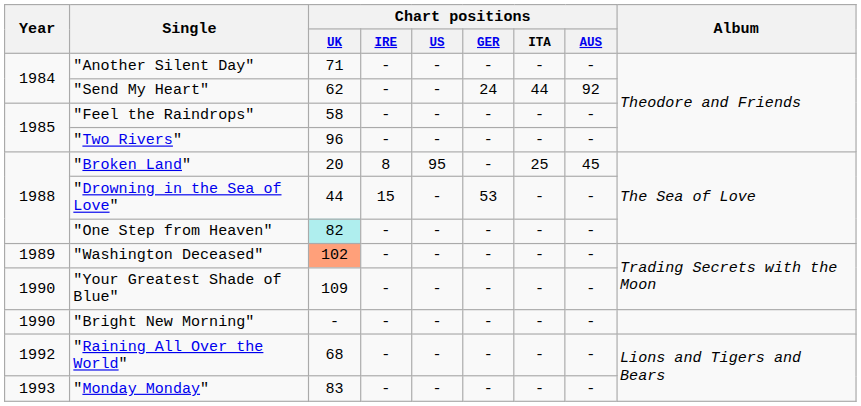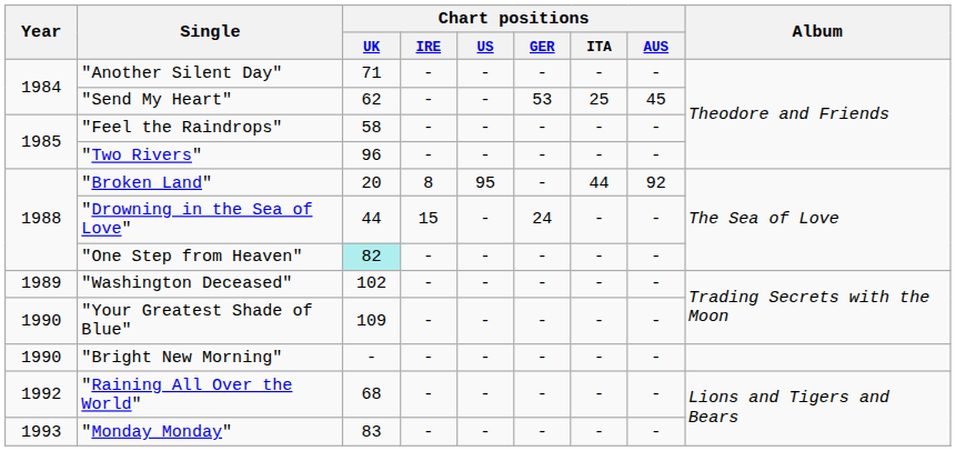 <table class="wikitable">
 <tr>
 <th rowspan="2" style="width:50px; text-align:center;">Year</th>
 <th rowspan="2" style="width:200px; text-align:center;">Single</th>
 <th colspan="6" style="width:50px; text-align:center;">Chart positions</th>
 <th rowspan="2" style="width:200px; text-align:center;">Album</th>
 </tr>
 <tr>
 <th width="38"><small><a href='#'>UK</a><br></small></th>
 <th width="38"><small><a href='#'>IRE</a></small></th>
 <th width="38"><small><a href='#'>US</a></small></th>
 <th width="38"><small><a href='#'>GER</a></small></th>
 <th width="38"><small>ITA</small></th>
 <th width="38"><small><a href='#'>AUS</a><br></small></th>
 </tr>
 <tr>
 <td style="text-align:center;" rowspan="2">1984</td>
 <td align="left">"Another Silent Day"</td>
 <td style="text-align:center;">71</td>
 <td style="text-align:center;">-</td>
 <td style="text-align:center;">-</td>
 <td style="text-align:center;">-</td>
 <td style="text-align:center;">-</td>
 <td style="text-align:center;">-</td>
 <td style="text-align:left;" rowspan="4"><em>Theodore and Friends</em></td>
 </tr>
 <tr>
 <td align="left">"Send My Heart"</td>
 <td style="text-align:center;">62</td>
 <td style="text-align:center;">-</td>
 <td style="text-align:center;">-</td>
-<td style="text-align:center;">24</td>
-<td style="text-align:center;">44</td>
-<td style="text-align:center;">92</td>
+<td style="text-align:center;">53</td>
+<td style="text-align:center;">25</td>
+<td style="text-align:center;">45</td>
 </tr>
 <tr>
 <td style="text-align:center;" rowspan="2">1985</td>
 <td align="left">"Feel the Raindrops"</td>
 <td style="text-align:center;">58</td>
 <td style="text-align:center;">-</td>
 <td style="text-align:center;">-</td>
 <td style="text-align:center;">-</td>
 <td style="text-align:center;">-</td>
 <td style="text-align:center;">-</td>
 </tr>
 <tr>
 <td align="left">"<a href='#'>Two Rivers</a>"</td>
 <td style="text-align:center;">96</td>
 <td style="text-align:center;">-</td>
 <td style="text-align:center;">-</td>
 <td style="text-align:center;">-</td>
 <td style="text-align:center;">-</td>
 <td style="text-align:center;">-</td>
 </tr>
 <tr>
 <td style="text-align:center;" rowspan="3">1988</td>
 <td align="left">"<a href='#'>Broken Land</a>"</td>
 <td style="text-align:center;">20</td>
 <td style="text-align:center;">8</td>
 <td style="text-align:center;">95</td>
 <td style="text-align:center;">-</td>
-<td style="text-align:center;">25</td>
-<td style="text-align:center;">45</td>
+<td style="text-align:center;">44</td>
+<td style="text-align:center;">92</td>
 <td rowspan="3"><em>The Sea of Love</em></td>
 </tr>
 <tr>
 <td align="left">"<a href='#'>Drowning in the Sea of Love</a>"</td>
 <td style="text-align:center;">44</td>
 <td style="text-align:center;">15</td>
 <td style="text-align:center;">-</td>
-<td style="text-align:center;">53</td>
+<td style="text-align:center;">24</td>
 <td style="text-align:center;">-</td>
 <td style="text-align:center;">-</td>
 </tr>
 <tr>
 <td align="left">"One Step from Heaven"</td>
 <td style="background: paleturquoise; text-align:center;">82</td>
 <td style="text-align:center;">-</td>
 <td style="text-align:center;">-</td>
 <td style="text-align:center;">-</td>
 <td style="text-align:center;">-</td>
 <td style="text-align:center;">-</td>
 </tr>
 <tr>
 <td style="text-align:center;">1989</td>
 <td align="left">"Washington Deceased"</td>
-<td style="background: lightsalmon; text-align:center;">102</td>
+<td style="text-align:center;">102</td>
 <td style="text-align:center;">-</td>
 <td style="text-align:center;">-</td>
 <td style="text-align:center;">-</td>
 <td style="text-align:center;">-</td>
 <td style="text-align:center;">-</td>
 <td rowspan="2"><em>Trading Secrets with the Moon</em></td>
 </tr>
 <tr>
 <td style="text-align:center;">1990</td>
 <td align="left">"Your Greatest Shade of Blue"</td>
 <td style="text-align:center;">109</td>
 <td style="text-align:center;">-</td>
 <td style="text-align:center;">-</td>
 <td style="text-align:center;">-</td>
 <td style="text-align:center;">-</td>
 <td style="text-align:center;">-</td>
 </tr>
 <tr>
 <td style="text-align:center;">1990</td>
 <td align="left">"Bright New Morning"</td>
 <td style="text-align:center;">-</td>
 <td style="text-align:center;">-</td>
 <td style="text-align:center;">-</td>
 <td style="text-align:center;">-</td>
 <td style="text-align:center;">-</td>
 <td style="text-align:center;">-</td>
 </tr>
 <tr>
 <td style="text-align:center;">1992</td>
 <td align="left">"<a href='#'>Raining All Over the World</a>"</td>
 <td style="text-align:center;">68</td>
 <td style="text-align:center;">-</td>
 <td style="text-align:center;">-</td>
 <td style="text-align:center;">-</td>
 <td style="text-align:center;">-</td>
 <td style="text-align:center;">-</td>
 <td rowspan="2"><em>Lions and Tigers and Bears</em></td>
 </tr>
 <tr>
 <td style="text-align:center;">1993</td>
 <td align="left">"<a href='#'>Monday Monday</a>"</td>
 <td style="text-align:center;">83</td>
 <td style="text-align:center;">-</td>
 <td style="text-align:center;">-</td>
 <td style="text-align:center;">-</td>
 <td style="text-align:center;">-</td>
 <td style="text-align:center;">-</td>
 </tr>
 </table>
